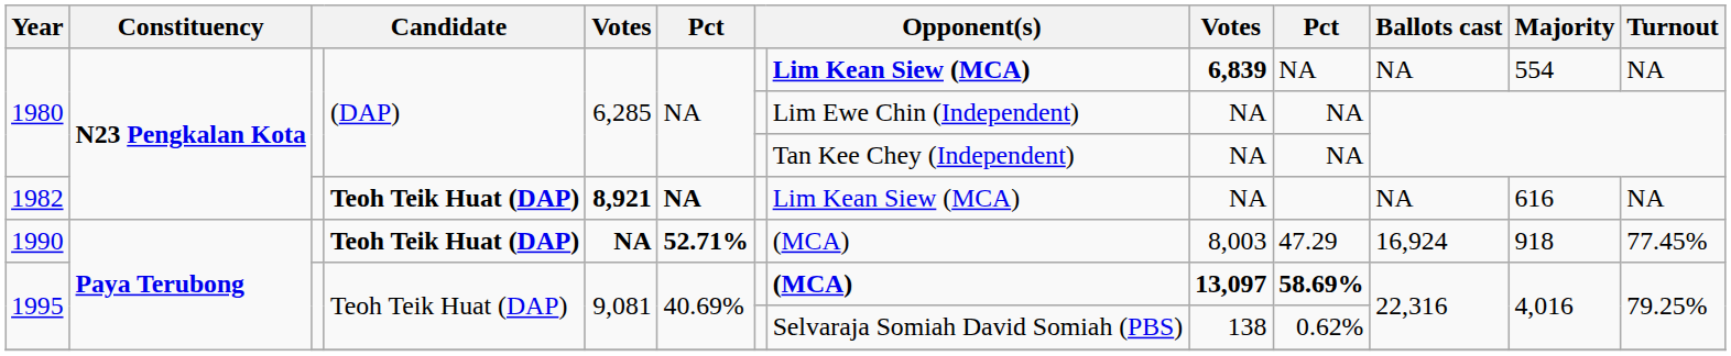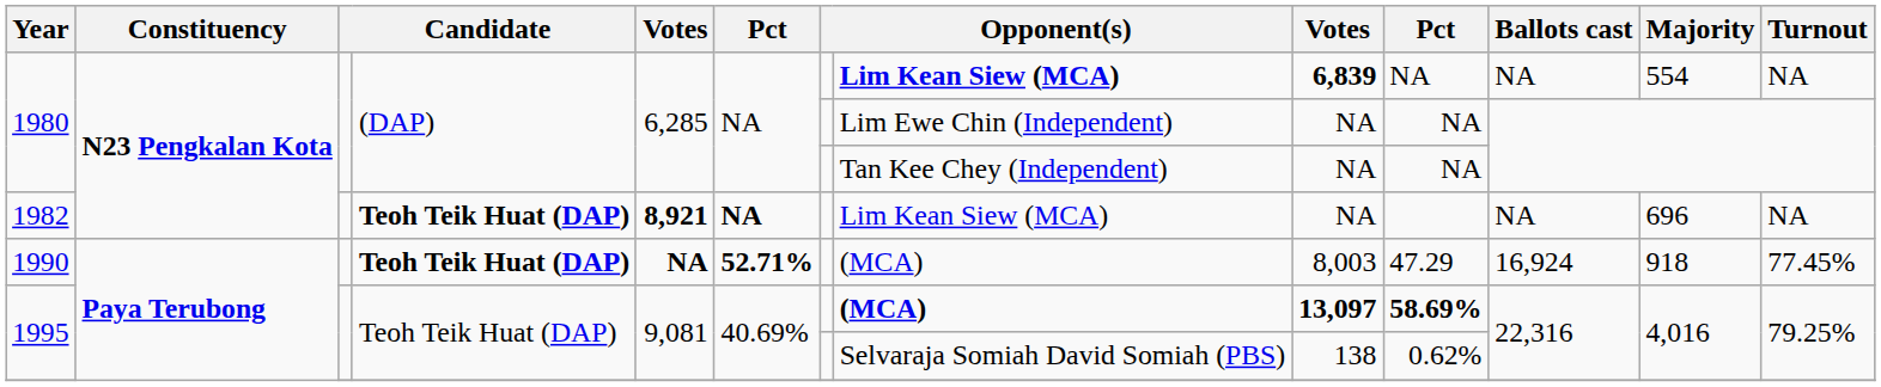 <table class="wikitable" style="margin:0.5em ; font-size:95%">
 <tr>
 <th>Year</th>
 <th>Constituency</th>
 <th colspan=2>Candidate</th>
 <th>Votes</th>
 <th>Pct</th>
 <th colspan=2>Opponent(s)</th>
 <th>Votes</th>
 <th>Pct</th>
 <th>Ballots cast</th>
 <th>Majority</th>
 <th>Turnout</th>
 </tr>
 <tr>
 <td rowspan=3><a href='#'>1980</a></td>
 <td rowspan="4"><strong>N23 <a href='#'>Pengkalan Kota</a></strong></td>
 <td rowspan=3 ></td>
 <td rowspan=3> (<a href='#'>DAP</a>)</td>
 <td rowspan=3 align="right">6,285</td>
 <td rowspan=3>NA</td>
 <td></td>
 <td><strong><a href='#'>Lim Kean Siew</a> (<a href='#'>MCA</a>)</strong></td>
 <td align="right"><strong>6,839	</strong></td>
 <td>NA</td>
 <td>NA</td>
 <td>554</td>
 <td>NA</td>
 </tr>
 <tr>
 <td></td>
 <td>Lim Ewe Chin (<a href='#'>Independent</a>)</td>
 <td align=right>NA</td>
 <td align=right>NA</td>
 </tr>
 <tr>
 <td></td>
 <td>Tan Kee Chey (<a href='#'>Independent</a>)</td>
 <td align=right>NA</td>
 <td align=right>NA</td>
 </tr>
 <tr>
 <td><a href='#'>1982</a></td>
 <td></td>
 <td><strong>Teoh Teik Huat (<a href='#'>DAP</a>)</strong></td>
 <td align="right"><strong>8,921</strong></td>
 <td><strong>NA</strong></td>
 <td></td>
 <td><a href='#'>Lim Kean Siew</a> (<a href='#'>MCA</a>)</td>
 <td align=right>NA</td>
 <td></td>
 <td>NA</td>
-<td>616</td>
+<td>696</td>
 <td>NA</td>
 </tr>
 <tr>
 <td><a href='#'>1990</a></td>
 <td rowspan="4"><strong><a href='#'>Paya Terubong</a></strong></td>
 <td></td>
 <td><strong>Teoh Teik Huat (<a href='#'>DAP</a>)</strong></td>
 <td align="right"><strong>NA</strong></td>
 <td><strong>52.71%</strong></td>
 <td></td>
 <td> (<a href='#'>MCA</a>)</td>
 <td align="right">8,003</td>
 <td>47.29</td>
 <td>16,924</td>
 <td>918</td>
 <td>77.45%</td>
 </tr>
 <tr>
 <td rowspan="2"><a href='#'>1995</a></td>
 <td rowspan="2" ></td>
 <td rowspan="2">Teoh Teik Huat (<a href='#'>DAP</a>)</td>
 <td rowspan="2" align="right">9,081</td>
 <td rowspan="2">40.69%</td>
 <td></td>
 <td> <strong>(<a href='#'>MCA</a>)</strong></td>
 <td align="right"><strong>13,097</strong></td>
 <td><strong>58.69%</strong></td>
 <td rowspan="2">22,316</td>
 <td rowspan="2">4,016</td>
 <td rowspan="2">79.25%</td>
 </tr>
 <tr>
 <td bgcolor=></td>
 <td>Selvaraja Somiah David Somiah (<a href='#'>PBS</a>)</td>
 <td align="right">138</td>
 <td align="right">0.62%</td>
 </tr>
 <tr>
 </tr>
 </table>
